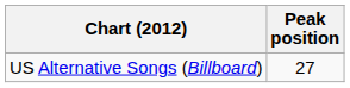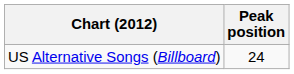 <table class="wikitable">
 <tr>
 <th>Chart (2012)</th>
 <th>Peak<br>position</th>
 </tr>
 <tr>
 <td>US <a href='#'>Alternative Songs</a> (<em><a href='#'>Billboard</a></em>)</td>
-<td style="text-align:center;">27</td>
+<td style="text-align:center;">24</td>
 </tr>
 </table>
